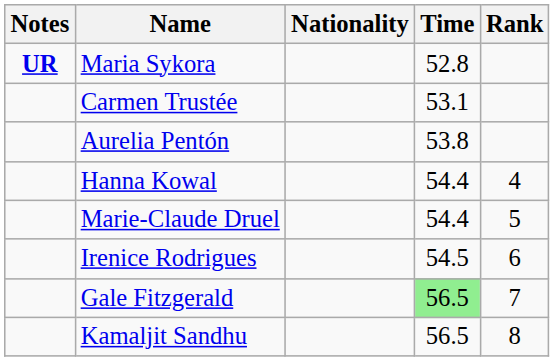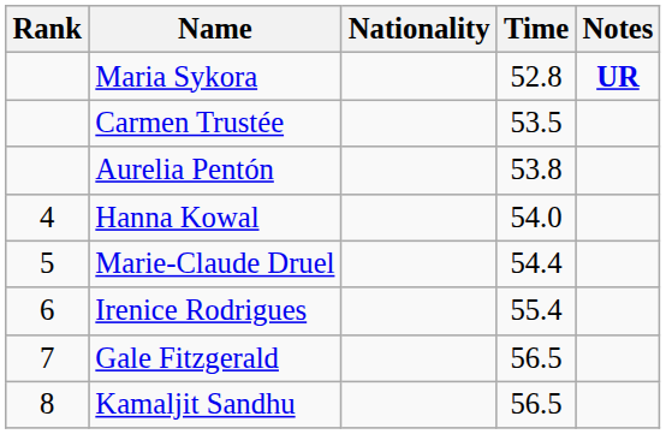 <table class="wikitable sortable" style="text-align:center">
 <tr>
-<th>Notes</th>
+<th>Rank</th>
 <th>Name</th>
 <th>Nationality</th>
 <th>Time</th>
-<th>Rank</th>
+<th>Notes</th>
 </tr>
 <tr>
-<td><strong><a href='#'>UR</a></strong></td>
+<td></td>
 <td align=left><a href='#'>Maria Sykora</a></td>
 <td align=left></td>
 <td>52.8</td>
-<td></td>
+<td><strong><a href='#'>UR</a></strong></td>
 </tr>
 <tr>
 <td></td>
 <td align=left><a href='#'>Carmen Trustée</a></td>
 <td align=left></td>
-<td>53.1</td>
+<td>53.5</td>
 <td></td>
 </tr>
 <tr>
 <td></td>
 <td align=left><a href='#'>Aurelia Pentón</a></td>
 <td align=left></td>
 <td>53.8</td>
 <td></td>
 </tr>
 <tr>
-<td></td>
+<td>4</td>
 <td align=left><a href='#'>Hanna Kowal</a></td>
 <td align=left></td>
-<td>54.4</td>
-<td>4</td>
+<td>54.0</td>
+<td></td>
 </tr>
 <tr>
-<td></td>
+<td>5</td>
 <td align=left><a href='#'>Marie-Claude Druel</a></td>
 <td align=left></td>
 <td>54.4</td>
-<td>5</td>
+<td></td>
 </tr>
 <tr>
-<td></td>
+<td>6</td>
 <td align=left><a href='#'>Irenice Rodrigues</a></td>
 <td align=left></td>
-<td>54.5</td>
-<td>6</td>
+<td>55.4</td>
+<td></td>
 </tr>
 <tr>
-<td></td>
+<td>7</td>
 <td align=left><a href='#'>Gale Fitzgerald</a></td>
 <td align=left></td>
-<td style="background: lightgreen;">56.5</td>
-<td>7</td>
+<td>56.5</td>
+<td></td>
 </tr>
 <tr>
-<td></td>
+<td>8</td>
 <td align=left><a href='#'>Kamaljit Sandhu</a></td>
 <td align=left></td>
 <td>56.5</td>
-<td>8</td>
+<td></td>
 </tr>
 </table>
